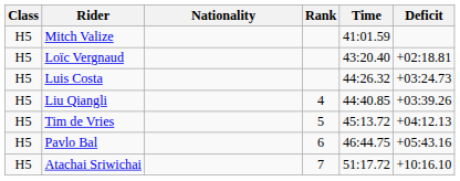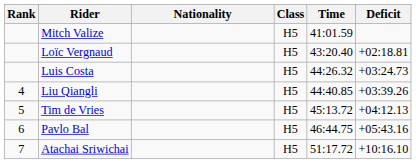 <table class="wikitable sortable" style="text-align:center">
 <tr>
-<th>Class</th>
+<th width="20">Rank</th>
 <th>Rider</th>
 <th width="180">Nationality</th>
-<th width="20">Rank</th>
+<th>Class</th>
 <th>Time</th>
 <th>Deficit</th>
 </tr>
 <tr>
-<td>H5</td>
+<td></td>
 <td align=left><a href='#'>Mitch Valize</a></td>
 <td align=left></td>
-<td></td>
+<td>H5</td>
 <td>41:01.59</td>
 <td></td>
 </tr>
 <tr>
-<td>H5</td>
+<td></td>
 <td align=left><a href='#'>Loïc Vergnaud</a></td>
 <td align=left></td>
-<td></td>
+<td>H5</td>
 <td>43:20.40</td>
 <td>+02:18.81</td>
 </tr>
 <tr>
-<td>H5</td>
+<td></td>
 <td align=left><a href='#'>Luis Costa</a></td>
 <td align=left></td>
-<td></td>
+<td>H5</td>
 <td>44:26.32</td>
 <td>+03:24.73</td>
 </tr>
 <tr>
-<td>H5</td>
+<td>4</td>
 <td align=left><a href='#'>Liu Qiangli </a></td>
 <td align=left></td>
-<td>4</td>
+<td>H5</td>
 <td>44:40.85</td>
 <td>+03:39.26</td>
 </tr>
 <tr>
-<td>H5</td>
+<td>5</td>
 <td align=left><a href='#'>Tim de Vries</a></td>
 <td align=left></td>
-<td>5</td>
+<td>H5</td>
 <td>45:13.72</td>
 <td>+04:12.13</td>
 </tr>
 <tr>
-<td>H5</td>
+<td>6</td>
 <td align=left><a href='#'>Pavlo Bal</a></td>
 <td align=left></td>
-<td>6</td>
+<td>H5</td>
 <td>46:44.75</td>
 <td>+05:43.16</td>
 </tr>
 <tr>
-<td>H5</td>
+<td>7</td>
 <td align=left><a href='#'>Atachai Sriwichai</a></td>
 <td align=left></td>
-<td>7</td>
+<td>H5</td>
 <td>51:17.72</td>
 <td>+10:16.10</td>
 </tr>
 </table>
